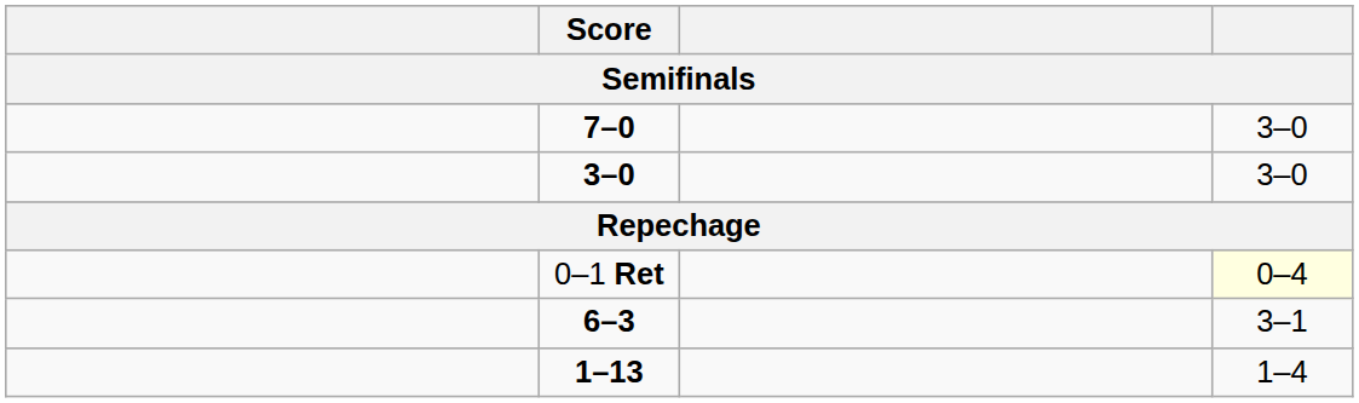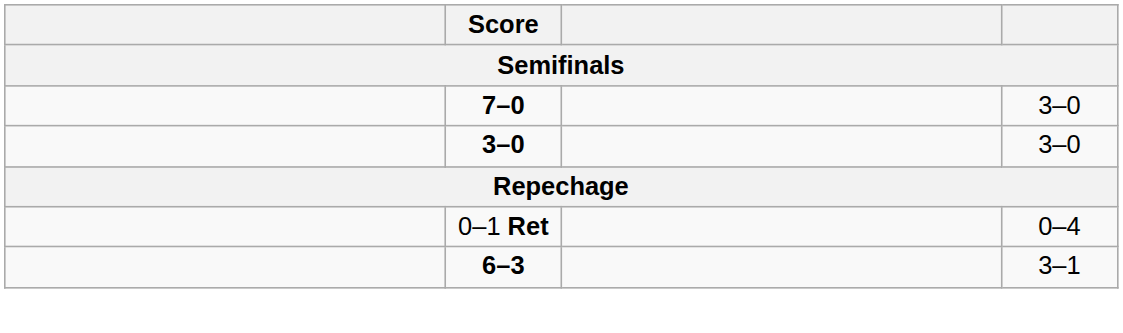 <table class="wikitable" style="text-align: left;">
 <tr>
 <th align="right" width="270"></th>
 <th width="65">Score</th>
 <th align="left" width="270"></th>
 <th width="65"></th>
 </tr>
 <tr>
 <th colspan=4>Semifinals</th>
 </tr>
 <tr>
 <td><strong></strong></td>
 <td align="center"><strong>7–0</strong></td>
 <td></td>
 <td align=center>3–0 <strong></strong></td>
 </tr>
 <tr>
 <td><strong></strong></td>
 <td align="center"><strong>3–0</strong></td>
 <td></td>
 <td align=center>3–0 <strong></strong></td>
 </tr>
 <tr>
 <th colspan=4>Repechage</th>
 </tr>
 <tr>
 <td></td>
 <td align="center">0–1 <strong>Ret</strong></td>
 <td><strong></strong></td>
-<td align=center style="background: lightyellow;">0–4 <strong></strong></td>
+<td align=center>0–4 <strong></strong></td>
 </tr>
 <tr>
 <td><strong></strong></td>
 <td align="center"><strong>6–3</strong></td>
 <td></td>
 <td align=center>3–1 <strong></strong></td>
 </tr>
-<tr>
-<td></td>
-<td align="center"><strong>1–13</strong></td>
-<td><strong></strong></td>
-<td align=center>1–4 <strong></strong></td>
-</tr>
 </table>
